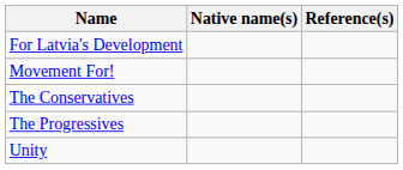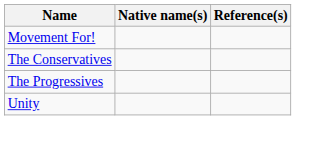 <table class="wikitable">
 <tr>
 <th>Name</th>
 <th>Native name(s)</th>
 <th>Reference(s)</th>
-</tr>
-<tr>
-<td><a href='#'>For Latvia's Development</a></td>
-<td></td>
-<td></td>
 </tr>
 <tr>
 <td><a href='#'>Movement For!</a></td>
 <td></td>
 <td></td>
 </tr>
 <tr>
 <td><a href='#'>The Conservatives</a></td>
 <td></td>
 <td></td>
 </tr>
 <tr>
 <td><a href='#'>The Progressives</a></td>
 <td></td>
 <td></td>
 </tr>
 <tr>
 <td><a href='#'>Unity</a></td>
 <td></td>
 <td></td>
 </tr>
 </table>
